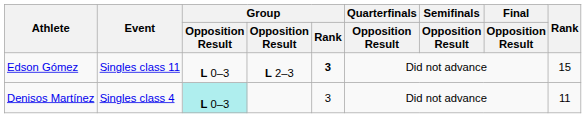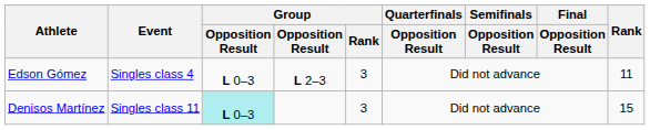 <table class="wikitable" style="font-size:90%">
 <tr>
 <th rowspan="2">Athlete</th>
 <th rowspan="2">Event</th>
 <th colspan="3">Group</th>
 <th>Quarterfinals</th>
 <th>Semifinals</th>
 <th>Final</th>
 <th rowspan="2">Rank</th>
 </tr>
 <tr>
 <th>Opposition<br>Result</th>
 <th>Opposition<br>Result</th>
 <th>Rank</th>
 <th>Opposition<br>Result</th>
 <th>Opposition<br>Result</th>
 <th>Opposition<br>Result</th>
 </tr>
 <tr>
 <td><a href='#'>Edson Gómez</a></td>
-<td><a href='#'>Singles class 11</a></td>
+<td><a href='#'>Singles class 4</a></td>
 <td align=center><br><strong>L</strong> 0–3</td>
 <td align=center><br><strong>L</strong> 2–3</td>
-<td align=center><strong>3</strong></td>
+<td align=center>3</td>
 <td align=center colspan=3>Did not advance</td>
-<td align=center>15</td>
+<td align=center>11</td>
 </tr>
 <tr>
 <td><a href='#'>Denisos Martínez</a></td>
-<td><a href='#'>Singles class 4</a></td>
+<td><a href='#'>Singles class 11</a></td>
 <td align=center style="background: paleturquoise;"><br><strong>L</strong> 0–3</td>
 <td align=center></td>
 <td align=center>3</td>
 <td align=center colspan=3>Did not advance</td>
-<td align=center>11</td>
+<td align=center>15</td>
 </tr>
 </table>
